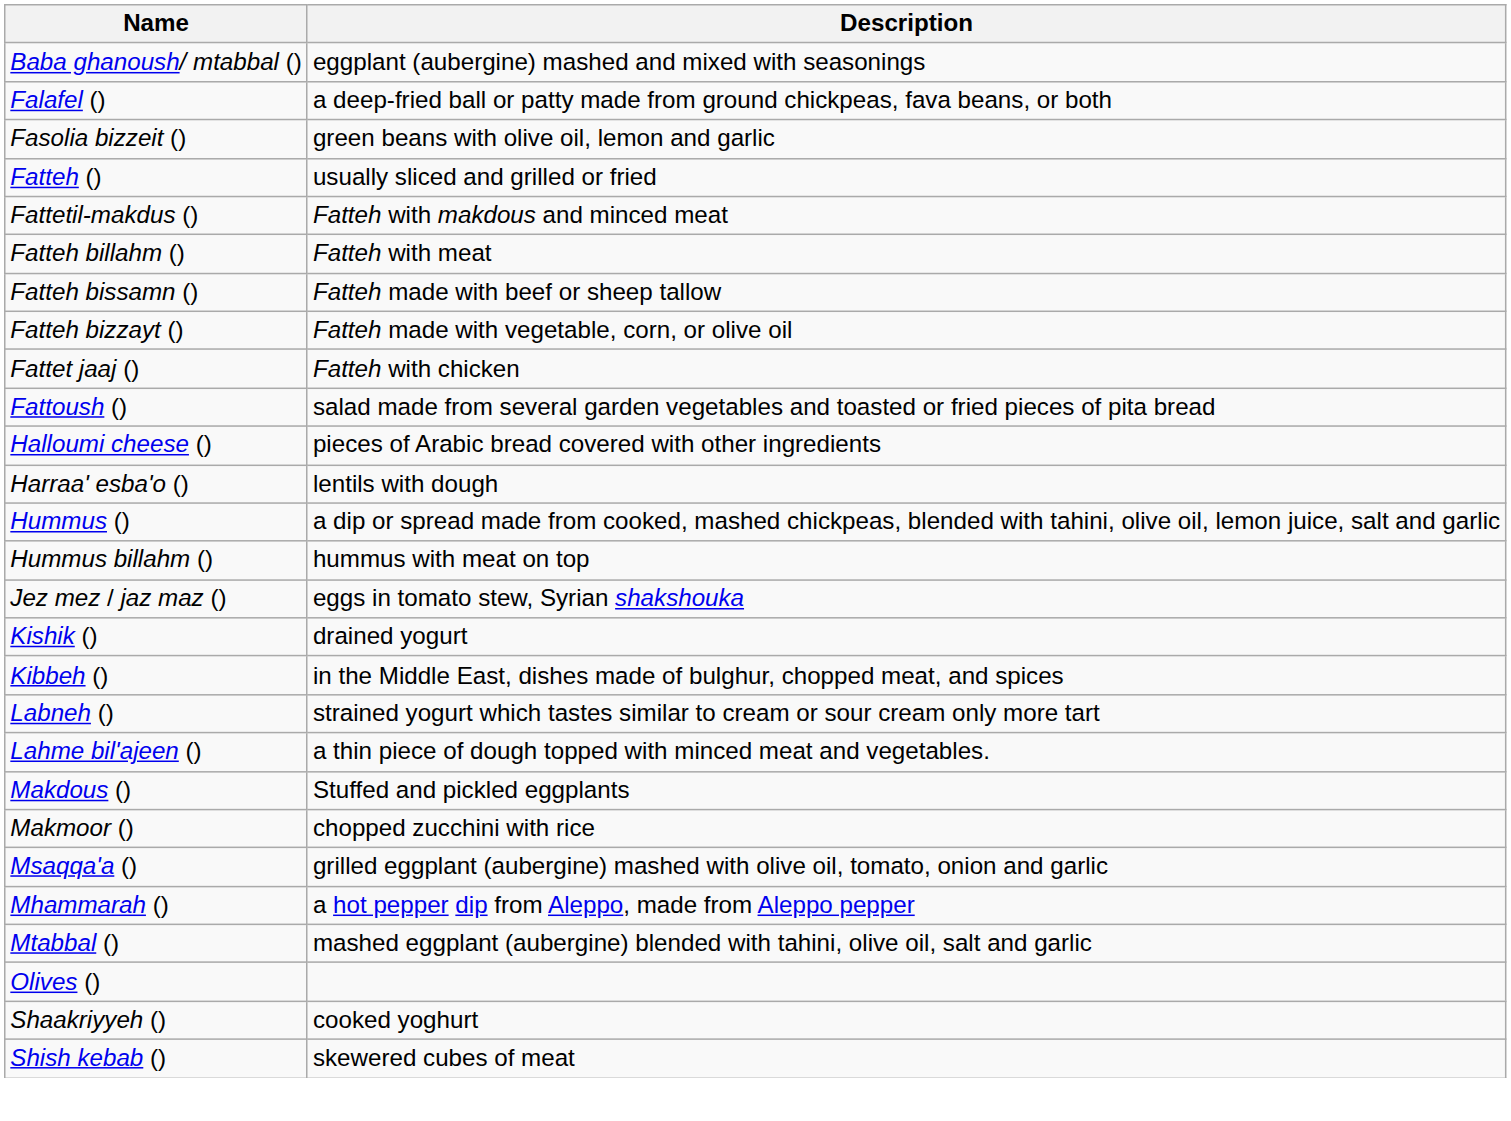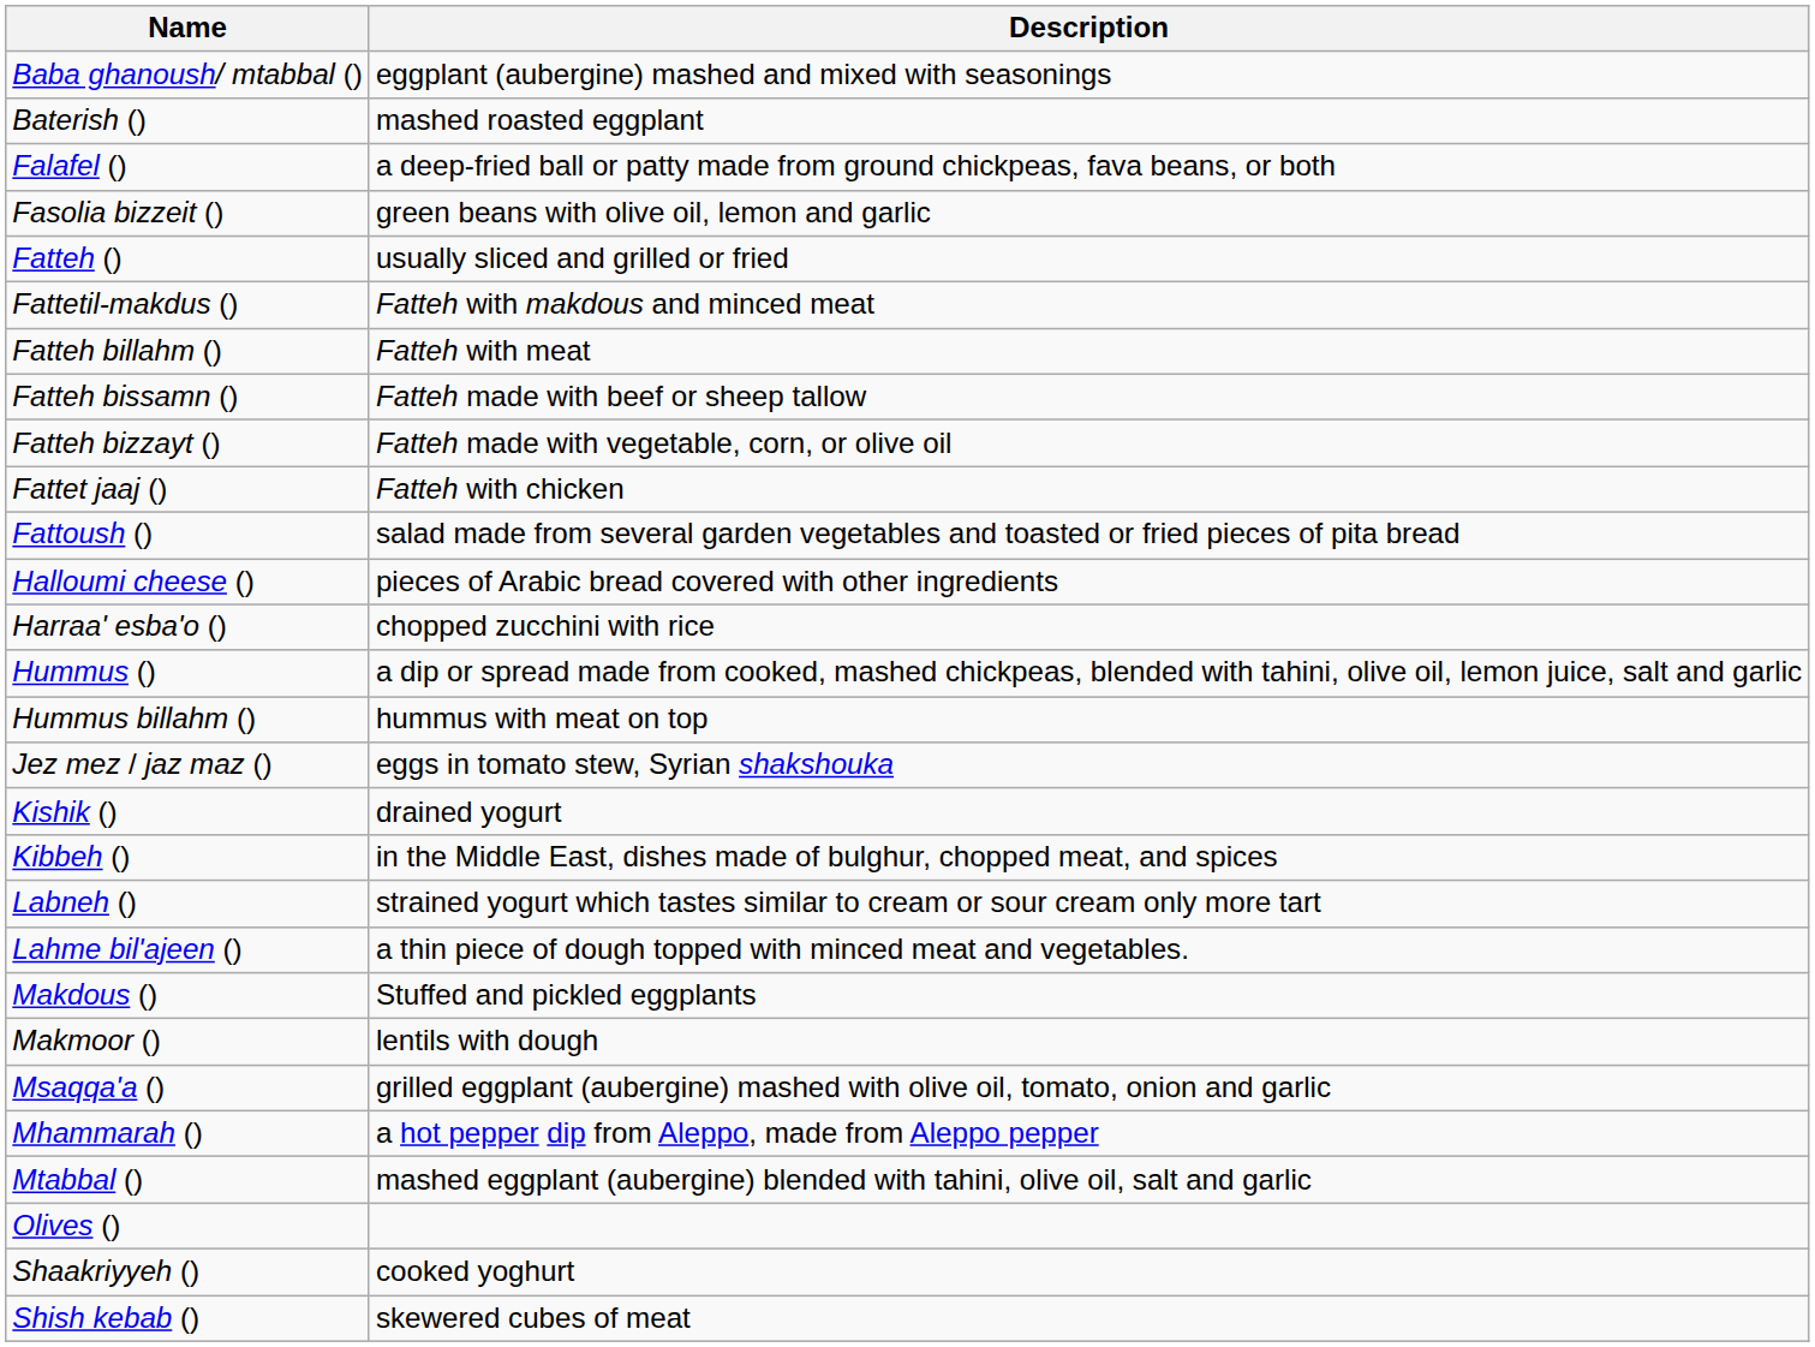 <table class="wikitable">
 <tr>
 <th>Name</th>
 <th>Description</th>
 </tr>
 <tr>
 <td><em><a href='#'>Baba ghanoush</a>/ mtabbal</em> ()</td>
 <td>eggplant (aubergine) mashed and mixed with seasonings</td>
+</tr>
+<tr>
+<td><em>Baterish</em> ()</td>
+<td>mashed roasted eggplant</td>
 </tr>
 <tr>
 <td><em><a href='#'>Falafel</a></em> ()</td>
 <td>a deep-fried ball or patty made from ground chickpeas, fava beans, or both</td>
 </tr>
 <tr>
 <td><em>Fasolia bizzeit</em> ()</td>
 <td>green beans with olive oil, lemon and garlic</td>
 </tr>
 <tr>
 <td><em><a href='#'>Fatteh</a></em> ()</td>
 <td>usually sliced and grilled or fried</td>
 </tr>
 <tr>
 <td><em>Fattetil-makdus</em> ()</td>
 <td><em>Fatteh</em> with <em>makdous</em> and minced meat</td>
 </tr>
 <tr>
 <td><em>Fatteh billahm</em> ()</td>
 <td><em>Fatteh</em> with meat</td>
 </tr>
 <tr>
 <td><em>Fatteh bissamn</em> ()</td>
 <td><em>Fatteh</em> made with beef or sheep tallow</td>
 </tr>
 <tr>
 <td><em>Fatteh bizzayt</em> ()</td>
 <td><em>Fatteh</em> made with vegetable, corn, or olive oil</td>
 </tr>
 <tr>
 <td><em>Fattet jaaj</em> ()</td>
 <td><em>Fatteh</em> with chicken</td>
 </tr>
 <tr>
 <td><em><a href='#'>Fattoush</a></em> ()</td>
 <td>salad made from several garden vegetables and toasted or fried pieces of pita bread</td>
 </tr>
 <tr>
 <td><em><a href='#'>Halloumi cheese</a></em> ()</td>
 <td>pieces of Arabic bread covered with other ingredients</td>
 </tr>
 <tr>
 <td><em>Harraa' esba'o</em> ()</td>
-<td>lentils with dough</td>
+<td>chopped zucchini with rice</td>
 </tr>
 <tr>
 <td><em><a href='#'>Hummus</a></em> ()</td>
 <td>a dip or spread made from cooked, mashed chickpeas, blended with tahini, olive oil, lemon juice, salt and garlic</td>
 </tr>
 <tr>
 <td><em>Hummus billahm</em> ()</td>
 <td>hummus with meat on top</td>
 </tr>
 <tr>
 <td><em>Jez mez</em> / <em>jaz maz</em> ()</td>
 <td>eggs in tomato stew, Syrian <em><a href='#'>shakshouka</a></em></td>
 </tr>
 <tr>
 <td><em><a href='#'>Kishik</a></em> ()</td>
 <td>drained yogurt</td>
 </tr>
 <tr>
 <td><em><a href='#'>Kibbeh</a></em> ()</td>
 <td>in the Middle East, dishes made of bulghur, chopped meat, and spices</td>
 </tr>
 <tr>
 <td><em><a href='#'>Labneh</a></em> ()</td>
 <td>strained yogurt which tastes similar to cream or sour cream only more tart</td>
 </tr>
 <tr>
 <td><em><a href='#'>Lahme bil'ajeen</a></em> ()</td>
 <td>a thin piece of dough topped with minced meat and vegetables.</td>
 </tr>
 <tr>
 <td><em><a href='#'>Makdous</a></em> ()</td>
 <td>Stuffed and pickled eggplants</td>
 </tr>
 <tr>
 <td><em>Makmoor</em> ()</td>
-<td>chopped zucchini with rice</td>
+<td>lentils with dough</td>
 </tr>
 <tr>
 <td><em><a href='#'>Msaqqa'a</a></em> ()</td>
 <td>grilled eggplant (aubergine) mashed with olive oil, tomato, onion and garlic</td>
 </tr>
 <tr>
 <td><em><a href='#'>Mhammarah</a></em> ()</td>
 <td>a <a href='#'>hot pepper</a> <a href='#'>dip</a> from <a href='#'>Aleppo</a>, made from <a href='#'>Aleppo pepper</a></td>
 </tr>
 <tr>
 <td><em><a href='#'>Mtabbal</a></em> ()</td>
 <td>mashed eggplant (aubergine)  blended with tahini, olive oil, salt and garlic</td>
 </tr>
 <tr>
 <td><em><a href='#'>Olives</a></em> ()</td>
 </tr>
 <tr>
 <td><em>Shaakriyyeh</em> ()</td>
 <td>cooked yoghurt</td>
 </tr>
 <tr>
 <td><em><a href='#'>Shish kebab</a></em> ()</td>
 <td>skewered cubes of meat</td>
 </tr>
 </table>
